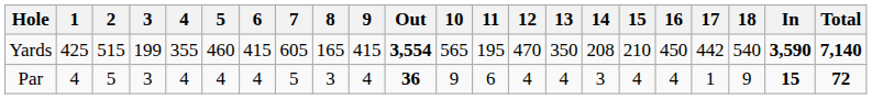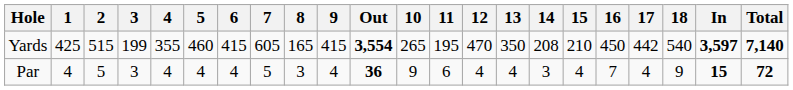 <table class="wikitable" style="text-align:center">
 <tr>
 <th align="left">Hole</th>
 <th>1</th>
 <th>2</th>
 <th>3</th>
 <th>4</th>
 <th>5</th>
 <th>6</th>
 <th>7</th>
 <th>8</th>
 <th>9</th>
 <th>Out</th>
 <th>10</th>
 <th>11</th>
 <th>12</th>
 <th>13</th>
 <th>14</th>
 <th>15</th>
 <th>16</th>
 <th>17</th>
 <th>18</th>
 <th>In</th>
 <th>Total</th>
 </tr>
 <tr>
 <td align="center">Yards</td>
 <td>425</td>
 <td>515</td>
 <td>199</td>
 <td>355</td>
 <td>460</td>
 <td>415</td>
 <td>605</td>
 <td>165</td>
 <td>415</td>
 <td><strong>3,554</strong></td>
-<td>565</td>
+<td>265</td>
 <td>195</td>
 <td>470</td>
 <td>350</td>
 <td>208</td>
 <td>210</td>
 <td>450</td>
 <td>442</td>
 <td>540</td>
-<td><strong>3,590</strong></td>
+<td><strong>3,597</strong></td>
 <td><strong>7,140</strong></td>
 </tr>
 <tr>
 <td align="center">Par</td>
 <td>4</td>
 <td>5</td>
 <td>3</td>
 <td>4</td>
 <td>4</td>
 <td>4</td>
 <td>5</td>
 <td>3</td>
 <td>4</td>
 <td><strong>36</strong></td>
 <td>9</td>
 <td>6</td>
 <td>4</td>
 <td>4</td>
 <td>3</td>
 <td>4</td>
+<td>7</td>
 <td>4</td>
-<td>1</td>
 <td>9</td>
 <td><strong>15</strong></td>
 <td><strong>72</strong></td>
 </tr>
 </table>
